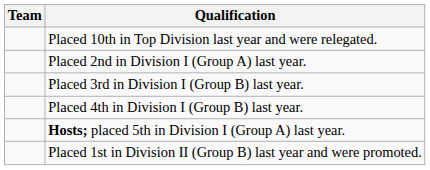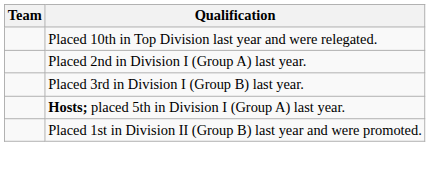 <table class="wikitable">
 <tr>
 <th>Team</th>
 <th>Qualification</th>
 </tr>
 <tr>
 <td></td>
 <td>Placed 10th in Top Division last year and were relegated.</td>
 </tr>
 <tr>
 <td></td>
 <td>Placed 2nd in Division I (Group A) last year.</td>
 </tr>
 <tr>
 <td></td>
 <td>Placed 3rd in Division I (Group B) last year.</td>
 </tr>
 <tr>
 <td></td>
-<td>Placed 4th in Division I (Group B) last year.</td>
-</tr>
-<tr>
-<td></td>
 <td><strong>Hosts;</strong> placed 5th in Division I (Group A) last year.</td>
 </tr>
 <tr>
 <td></td>
 <td>Placed 1st in Division II (Group B) last year and were promoted.</td>
 </tr>
 </table>
